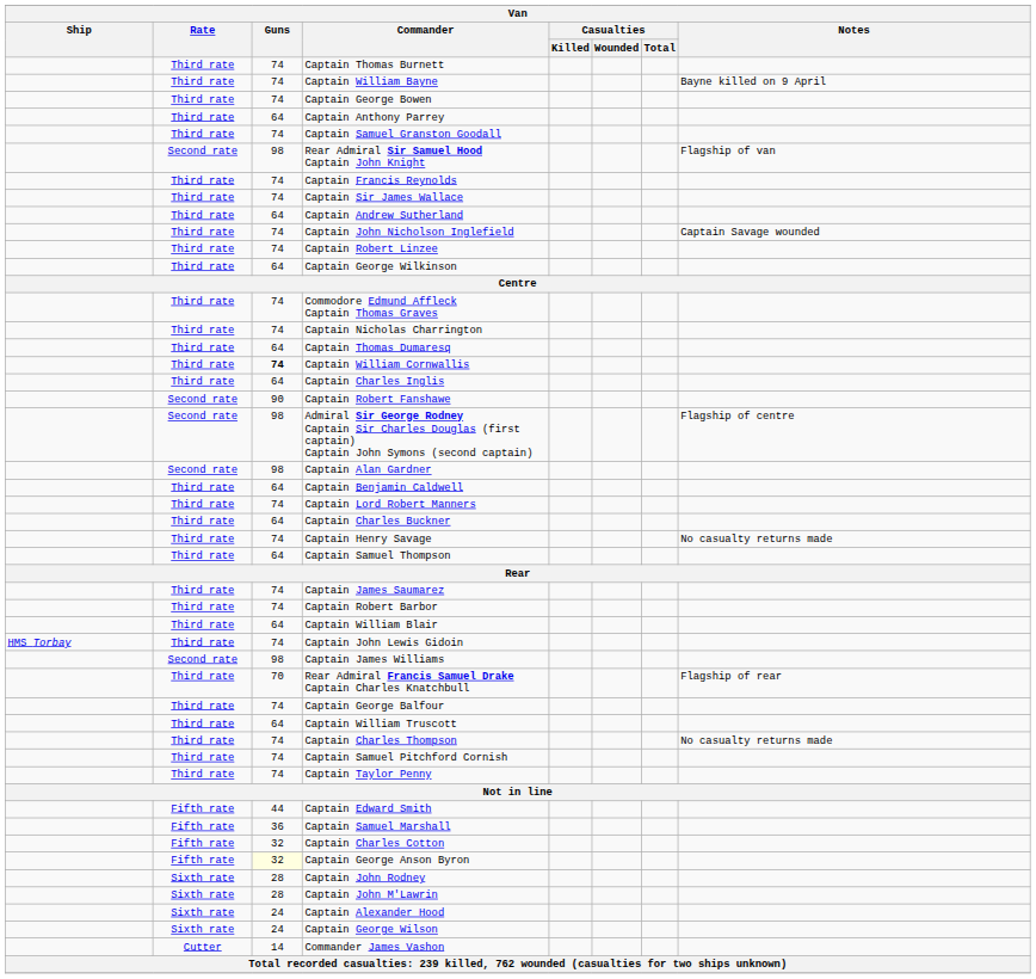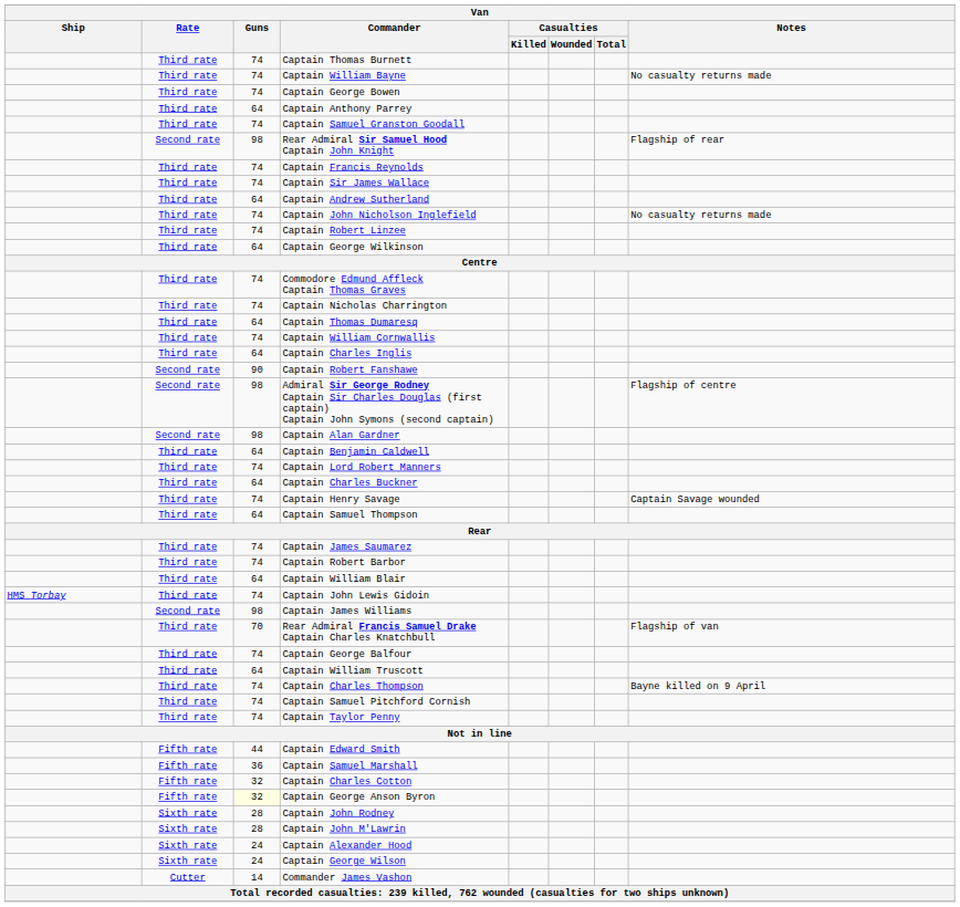 <table class="wikitable" width=100%>
 <tr valign="top">
 </tr>
 <tr valign="top">
 </tr>
 <tr valign="top">
 <th colspan="8" bgcolor="white">Van</th>
 </tr>
 <tr valign="top">
 <th width="15%" align="center" rowspan="2">Ship</th>
 <th width="10%" align="center" rowspan="2"><a href='#'>Rate</a></th>
 <th width="5%" align="center" rowspan="2">Guns</th>
 <th width="25%" align="center" rowspan="2">Commander</th>
 <th width="9%" align="center" colspan="3">Casualties</th>
 <th width="36%" align="center" rowspan="2">Notes</th>
 </tr>
 <tr valign="top">
 <th width="3%" align="center">Killed</th>
 <th width="3%" align="center">Wounded</th>
 <th width="3%" align="center">Total</th>
 </tr>
 <tr valign="top">
 <td align= left></td>
 <td align= center><a href='#'>Third rate</a></td>
 <td align= center>74</td>
 <td align= left>Captain Thomas Burnett</td>
 <td align= right></td>
 <td align= right></td>
 <td align= right></td>
 <td align= left></td>
 </tr>
 <tr valign="top">
 <td align= left></td>
 <td align= center><a href='#'>Third rate</a></td>
 <td align= center>74</td>
 <td align= left>Captain <a href='#'>William Bayne</a> </td>
 <td align= right></td>
 <td align= right></td>
 <td align= right></td>
-<td align= left>Bayne killed on 9 April</td>
+<td align= left>No casualty returns made</td>
 </tr>
 <tr valign="top">
 <td align= left></td>
 <td align= center><a href='#'>Third rate</a></td>
 <td align= center>74</td>
 <td align= left>Captain George Bowen</td>
 <td align= right></td>
 <td align= right></td>
 <td align= right></td>
 <td align= left></td>
 </tr>
 <tr valign="top">
 <td align= left></td>
 <td align= center><a href='#'>Third rate</a></td>
 <td align= center>64</td>
 <td align= left>Captain Anthony Parrey</td>
 <td align= right></td>
 <td align= right></td>
 <td align= right></td>
 <td align= left></td>
 </tr>
 <tr valign="top">
 <td align= left></td>
 <td align= center><a href='#'>Third rate</a></td>
 <td align= center>74</td>
 <td align= left>Captain <a href='#'>Samuel Granston Goodall</a></td>
 <td align= right></td>
 <td align= right></td>
 <td align= right></td>
 <td align= left></td>
 </tr>
 <tr valign="top">
 <td align= left></td>
 <td align= center><a href='#'>Second rate</a></td>
 <td align= center>98</td>
 <td align= left>Rear Admiral <strong><a href='#'>Sir Samuel Hood</a></strong><br>Captain <a href='#'>John Knight</a></td>
 <td align= right></td>
 <td align= right></td>
 <td align= right></td>
-<td align= left>Flagship of van</td>
+<td align= left>Flagship of rear</td>
 </tr>
 <tr valign="top">
 <td align= left></td>
 <td align= center><a href='#'>Third rate</a></td>
 <td align= center>74</td>
 <td align= left>Captain <a href='#'>Francis Reynolds</a></td>
 <td align= right></td>
 <td align= right></td>
 <td align= right></td>
 <td align= left></td>
 </tr>
 <tr valign="top">
 <td align= left></td>
 <td align= center><a href='#'>Third rate</a></td>
 <td align= center>74</td>
 <td align= left>Captain <a href='#'>Sir James Wallace</a></td>
 <td align= right></td>
 <td align= right></td>
 <td align= right></td>
 <td align= left></td>
 </tr>
 <tr valign="top">
 <td align= left></td>
 <td align= center><a href='#'>Third rate</a></td>
 <td align= center>64</td>
 <td align= left>Captain <a href='#'>Andrew Sutherland</a></td>
 <td align= right></td>
 <td align= right></td>
 <td align= right></td>
 <td align= left></td>
 </tr>
 <tr valign="top">
 <td align= left></td>
 <td align= center><a href='#'>Third rate</a></td>
 <td align= center>74</td>
 <td align= left>Captain <a href='#'>John Nicholson Inglefield</a></td>
 <td align= right></td>
 <td align= right></td>
 <td align= right></td>
-<td align= left>Captain Savage wounded</td>
+<td align= left>No casualty returns made</td>
 </tr>
 <tr valign="top">
 <td align= left></td>
 <td align= center><a href='#'>Third rate</a></td>
 <td align= center>74</td>
 <td align= left>Captain <a href='#'>Robert Linzee</a></td>
 <td align= right></td>
 <td align= right></td>
 <td align= right></td>
 <td align= left></td>
 </tr>
 <tr valign="top">
 <td align= left></td>
 <td align= center><a href='#'>Third rate</a></td>
 <td align= center>64</td>
 <td align= left>Captain George Wilkinson</td>
 <td align= right></td>
 <td align= right></td>
 <td align= right></td>
 <td align= left></td>
 </tr>
 <tr valign="top">
 <th colspan="8" bgcolor="white">Centre</th>
 </tr>
 <tr valign="top">
 <td align= left></td>
 <td align= center><a href='#'>Third rate</a></td>
 <td align= center>74</td>
 <td align= left>Commodore <a href='#'>Edmund Affleck</a><br>Captain <a href='#'>Thomas Graves</a></td>
 <td align= right></td>
 <td align= right></td>
 <td align= right></td>
 <td align= left></td>
 </tr>
 <tr valign="top">
 <td align= left></td>
 <td align= center><a href='#'>Third rate</a></td>
 <td align= center>74</td>
 <td align= left>Captain Nicholas Charrington</td>
 <td align= right></td>
 <td align= right></td>
 <td align= right></td>
 <td align= left></td>
 </tr>
 <tr valign="top">
 <td align= left></td>
 <td align= center><a href='#'>Third rate</a></td>
 <td align= center>64</td>
 <td align= left>Captain <a href='#'>Thomas Dumaresq</a></td>
 <td align= right></td>
 <td align= right></td>
 <td align= right></td>
 <td align= left></td>
 </tr>
 <tr valign="top">
 <td align= left></td>
 <td align= center><a href='#'>Third rate</a></td>
-<td align= center><strong>74</strong></td>
+<td align= center>74</td>
 <td align= left>Captain <a href='#'>William Cornwallis</a></td>
 <td align= right></td>
 <td align= right></td>
 <td align= right></td>
 <td align= left></td>
 </tr>
 <tr valign="top">
 <td align= left></td>
 <td align= center><a href='#'>Third rate</a></td>
 <td align= center>64</td>
 <td align= left>Captain <a href='#'>Charles Inglis</a></td>
 <td align= right></td>
 <td align= right></td>
 <td align= right></td>
 <td align= left></td>
 </tr>
 <tr valign="top">
 <td align= left></td>
 <td align= center><a href='#'>Second rate</a></td>
 <td align= center>90</td>
 <td align= left>Captain <a href='#'>Robert Fanshawe</a></td>
 <td align= right></td>
 <td align= right></td>
 <td align= right></td>
 <td align= left></td>
 </tr>
 <tr valign="top">
 <td align= left></td>
 <td align= center><a href='#'>Second rate</a></td>
 <td align= center>98</td>
 <td align= left>Admiral <strong><a href='#'>Sir George Rodney</a></strong><br>Captain <a href='#'>Sir Charles Douglas</a> (first captain)<br>Captain John Symons (second captain)</td>
 <td align= right></td>
 <td align= right></td>
 <td align= right></td>
 <td align= left>Flagship of centre</td>
 </tr>
 <tr valign="top">
 <td align= left></td>
 <td align= center><a href='#'>Second rate</a></td>
 <td align= center>98</td>
 <td align= left>Captain <a href='#'>Alan Gardner</a></td>
 <td align= right></td>
 <td align= right></td>
 <td align= right></td>
 <td align= left></td>
 </tr>
 <tr valign="top">
 <td align= left></td>
 <td align= center><a href='#'>Third rate</a></td>
 <td align= center>64</td>
 <td align= left>Captain <a href='#'>Benjamin Caldwell</a></td>
 <td align= right></td>
 <td align= right></td>
 <td align= right></td>
 <td align= left></td>
 </tr>
 <tr valign="top">
 <td align= left></td>
 <td align= center><a href='#'>Third rate</a></td>
 <td align= center>74</td>
 <td align= left>Captain <a href='#'>Lord Robert Manners</a></td>
 <td align= right></td>
 <td align= right></td>
 <td align= right></td>
 <td align= left></td>
 </tr>
 <tr valign="top">
 <td align= left></td>
 <td align= center><a href='#'>Third rate</a></td>
 <td align= center>64</td>
 <td align= left>Captain <a href='#'>Charles Buckner</a></td>
 <td align= right></td>
 <td align= right></td>
 <td align= right></td>
 <td align= left></td>
 </tr>
 <tr valign="top">
 <td align= left></td>
 <td align= center><a href='#'>Third rate</a></td>
 <td align= center>74</td>
 <td align= left>Captain Henry Savage</td>
 <td align= right></td>
 <td align= right></td>
 <td align= right></td>
-<td align= left>No casualty returns made</td>
+<td align= left>Captain Savage wounded</td>
 </tr>
 <tr valign="top">
 <td align= left></td>
 <td align= center><a href='#'>Third rate</a></td>
 <td align= center>64</td>
 <td align= left>Captain Samuel Thompson</td>
 <td align= right></td>
 <td align= right></td>
 <td align= right></td>
 <td align= left></td>
 </tr>
 <tr valign="top">
 <th colspan="8" bgcolor="white">Rear</th>
 </tr>
 <tr valign="top">
 <td align= left></td>
 <td align= center><a href='#'>Third rate</a></td>
 <td align= center>74</td>
 <td align= left>Captain <a href='#'>James Saumarez</a></td>
 <td align= right></td>
 <td align= right></td>
 <td align= right></td>
 <td align= left></td>
 </tr>
 <tr valign="top">
 <td align= left></td>
 <td align= center><a href='#'>Third rate</a></td>
 <td align= center>74</td>
 <td align= left>Captain Robert Barbor</td>
 <td align= right></td>
 <td align= right></td>
 <td align= right></td>
 <td align= left></td>
 </tr>
 <tr valign="top">
 <td align= left></td>
 <td align= center><a href='#'>Third rate</a></td>
 <td align= center>64</td>
 <td align= left>Captain William Blair </td>
 <td align= right></td>
 <td align= right></td>
 <td align= right></td>
 <td align= left></td>
 </tr>
 <tr valign="top">
 <td align= left><a href='#'>HMS <em>Torbay</em></a></td>
 <td align= center><a href='#'>Third rate</a></td>
 <td align= center>74</td>
 <td align= left>Captain John Lewis Gidoin</td>
 <td align= right></td>
 <td align= right></td>
 <td align= right></td>
 <td align= left></td>
 </tr>
 <tr valign="top">
 <td align= left></td>
 <td align= center><a href='#'>Second rate</a></td>
 <td align= center>98</td>
 <td align= left>Captain James Williams</td>
 <td align= right></td>
 <td align= right></td>
 <td align= right></td>
 <td align= left></td>
 </tr>
 <tr valign="top">
 <td align= left></td>
 <td align= center><a href='#'>Third rate</a></td>
 <td align= center>70</td>
 <td align= left>Rear Admiral <strong><a href='#'>Francis Samuel Drake</a></strong><br>Captain Charles Knatchbull</td>
 <td align= right></td>
 <td align= right></td>
 <td align= right></td>
-<td align= left>Flagship of rear</td>
+<td align= left>Flagship of van</td>
 </tr>
 <tr valign="top">
 <td align= left></td>
 <td align= center><a href='#'>Third rate</a></td>
 <td align= center>74</td>
 <td align= left>Captain George Balfour</td>
 <td align= right></td>
 <td align= right></td>
 <td align= right></td>
 <td align= left></td>
 </tr>
 <tr valign="top">
 <td align= left></td>
 <td align= center><a href='#'>Third rate</a></td>
 <td align= center>64</td>
 <td align= left>Captain William Truscott</td>
 <td align= right></td>
 <td align= right></td>
 <td align= right></td>
 <td align= left></td>
 </tr>
 <tr valign="top">
 <td align= left></td>
 <td align= center><a href='#'>Third rate</a></td>
 <td align= center>74</td>
 <td align= left>Captain <a href='#'>Charles Thompson</a></td>
 <td align= right></td>
 <td align= right></td>
 <td align= right></td>
-<td align= left>No casualty returns made</td>
+<td align= left>Bayne killed on 9 April</td>
 </tr>
 <tr valign="top">
 <td align= left></td>
 <td align= center><a href='#'>Third rate</a></td>
 <td align= center>74</td>
 <td align= left>Captain Samuel Pitchford Cornish</td>
 <td align= right></td>
 <td align= right></td>
 <td align= right></td>
 <td align= left></td>
 </tr>
 <tr valign="top">
 <td align= left></td>
 <td align= center><a href='#'>Third rate</a></td>
 <td align= center>74</td>
 <td align= left>Captain <a href='#'>Taylor Penny</a></td>
 <td align= right></td>
 <td align= right></td>
 <td align= right></td>
 <td align= left></td>
 </tr>
 <tr valign="top">
 <th colspan="8" bgcolor="white">Not in line</th>
 </tr>
 <tr valign="top">
 <td align= left></td>
 <td align= center><a href='#'>Fifth rate</a></td>
 <td align= center>44</td>
 <td align= left>Captain <a href='#'>Edward Smith</a></td>
 <td align= right></td>
 <td align= right></td>
 <td align= right></td>
 <td align= left></td>
 </tr>
 <tr valign="top">
 <td align= left></td>
 <td align= center><a href='#'>Fifth rate</a></td>
 <td align= center>36</td>
 <td align= left>Captain <a href='#'>Samuel Marshall</a></td>
 <td align= right></td>
 <td align= right></td>
 <td align= right></td>
 <td align= left></td>
 </tr>
 <tr valign="top">
 <td align= left></td>
 <td align= center><a href='#'>Fifth rate</a></td>
 <td align= center>32</td>
 <td align= left>Captain <a href='#'>Charles Cotton</a></td>
 <td align= right></td>
 <td align= right></td>
 <td align= right></td>
 <td align= left></td>
 </tr>
 <tr valign="top">
 <td align= left></td>
 <td align= center><a href='#'>Fifth rate</a></td>
 <td align= center style="background: lightyellow;">32</td>
 <td align= left>Captain George Anson Byron</td>
 <td align= right></td>
 <td align= right></td>
 <td align= right></td>
 <td align= left></td>
 </tr>
 <tr valign="top">
 <td align= left></td>
 <td align= center><a href='#'>Sixth rate</a></td>
 <td align= center>28</td>
 <td align= left>Captain <a href='#'>John Rodney</a></td>
 <td align= right></td>
 <td align= right></td>
 <td align= right></td>
 <td align= left></td>
 </tr>
 <tr valign="top">
 <td align= left></td>
 <td align= center><a href='#'>Sixth rate</a></td>
 <td align= center>28</td>
 <td align= left>Captain <a href='#'>John M'Lawrin</a></td>
 <td align= right></td>
 <td align= right></td>
 <td align= right></td>
 <td align= left></td>
 </tr>
 <tr valign="top">
 <td align= left></td>
 <td align= center><a href='#'>Sixth rate</a></td>
 <td align= center>24</td>
 <td align= left>Captain <a href='#'>Alexander Hood</a></td>
 <td align= right></td>
 <td align= right></td>
 <td align= right></td>
 <td align= left></td>
 </tr>
 <tr valign="top">
 <td align= left></td>
 <td align= center><a href='#'>Sixth rate</a></td>
 <td align= center>24</td>
 <td align= left>Captain <a href='#'>George Wilson</a></td>
 <td align= right></td>
 <td align= right></td>
 <td align= right></td>
 <td align= left></td>
 </tr>
 <tr valign="top">
 <td align= left></td>
 <td align= center><a href='#'>Cutter</a></td>
 <td align= center>14</td>
 <td align= left>Commander <a href='#'>James Vashon</a></td>
 <td align= right></td>
 <td align= right></td>
 <td align= right></td>
 <td align= left></td>
 </tr>
 <tr>
 <th colspan="9" bgcolor="white">Total recorded casualties: 239 killed, 762 wounded (casualties for two ships unknown)</th>
 </tr>
 <tr>
 </tr>
 </table>
